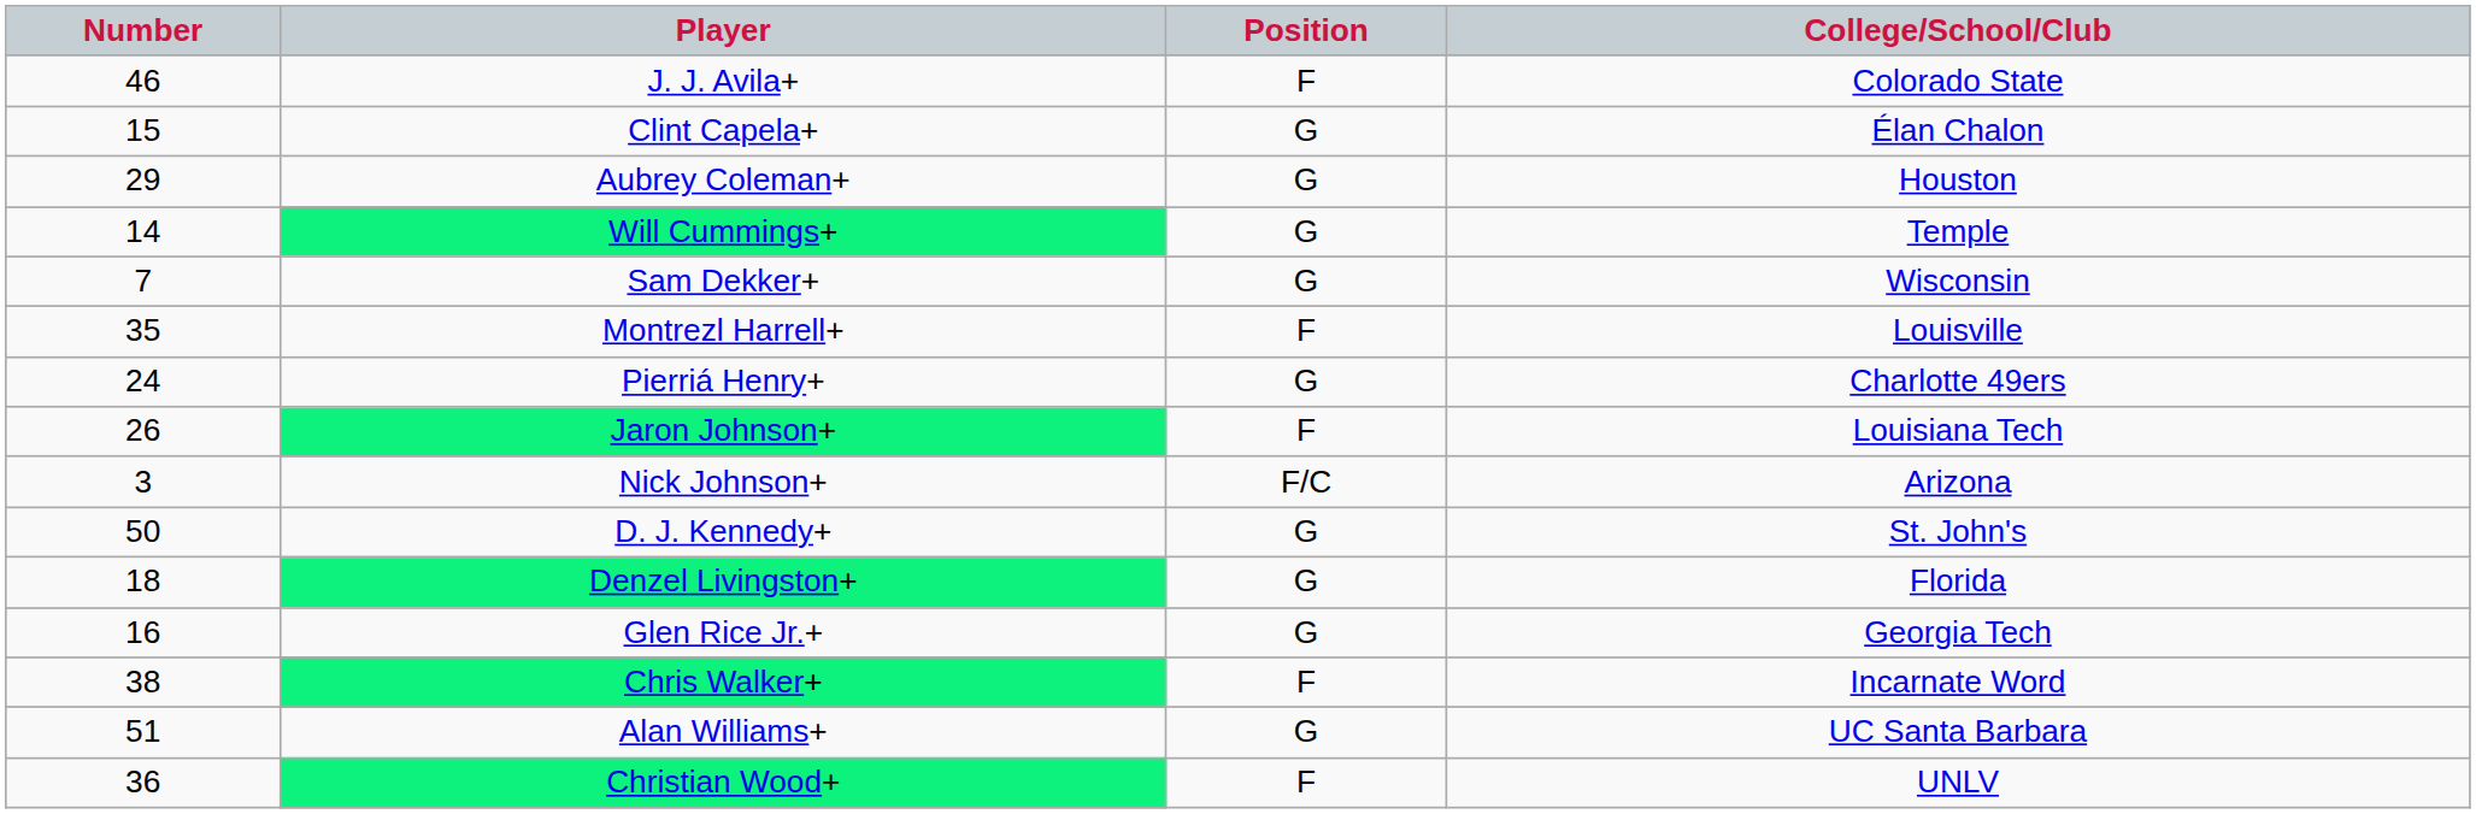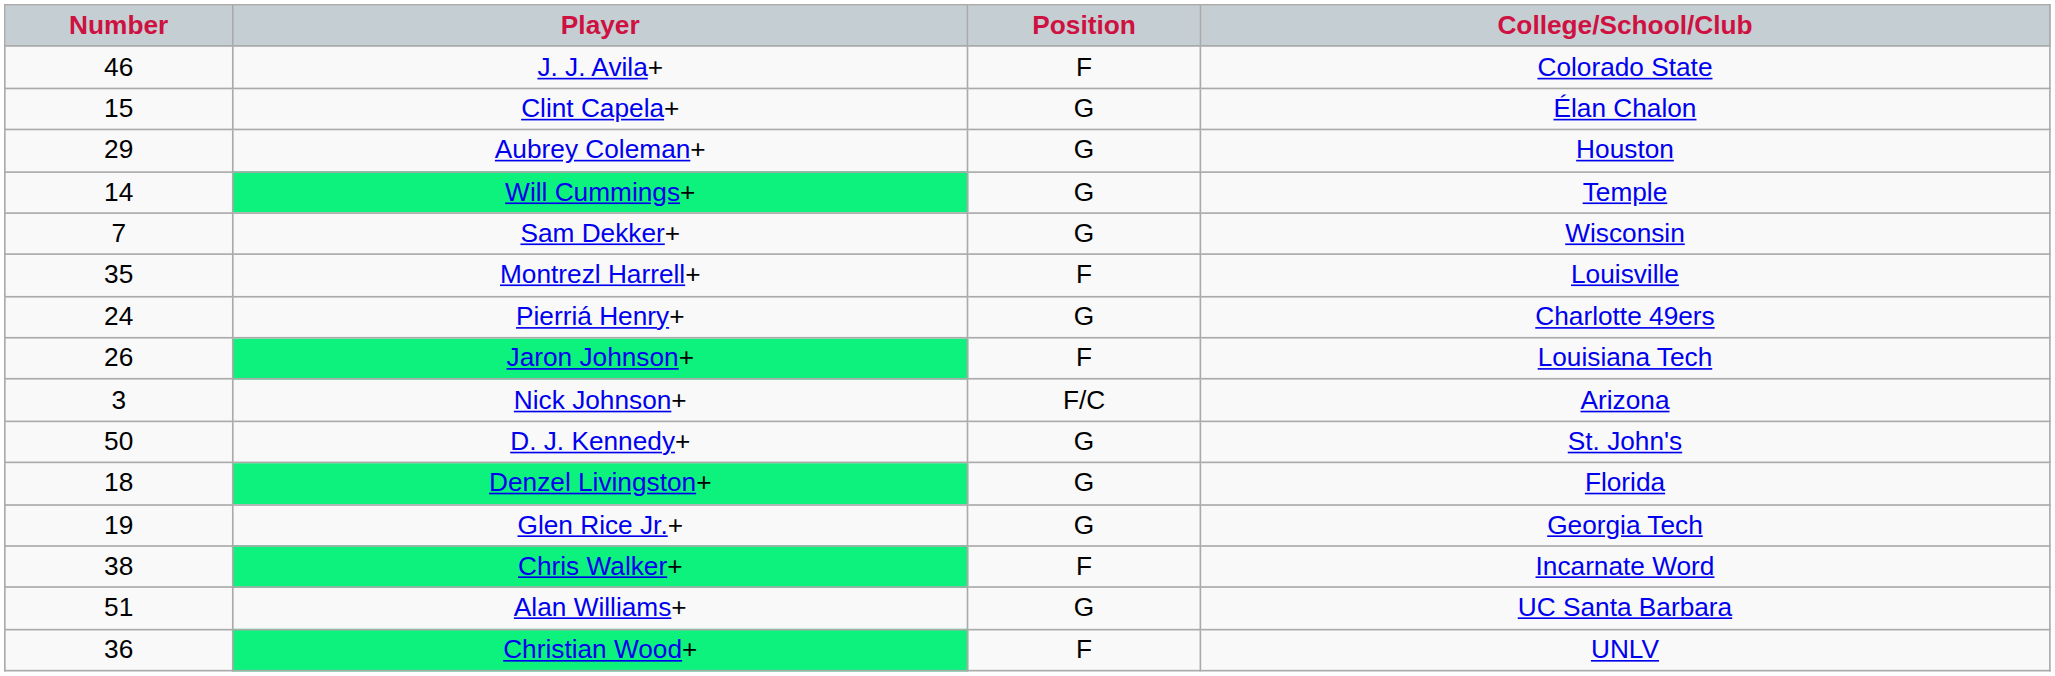 <table class="wikitable sortable sortable">
 <tr>
 <th style="background:#C4CED3; color:#CE1141" width="1%">Number</th>
 <th style="background:#C4CED3; color:#CE1141" width="5%">Player</th>
 <th style="background:#C4CED3; color:#CE1141" width="1%">Position</th>
 <th style="background:#C4CED3; color:#CE1141" width="5%">College/School/Club</th>
 </tr>
 <tr style="text-align: center">
 <td>46</td>
 <td><a href='#'>J. J. Avila</a>+</td>
 <td>F</td>
 <td><a href='#'>Colorado State</a></td>
 </tr>
 <tr style="text-align: center">
 <td>15</td>
 <td><a href='#'>Clint Capela</a>+</td>
 <td>G</td>
 <td><a href='#'>Élan Chalon</a></td>
 </tr>
 <tr style="text-align: center">
 <td>29</td>
 <td><a href='#'>Aubrey Coleman</a>+</td>
 <td>G</td>
 <td><a href='#'>Houston</a></td>
 </tr>
 <tr style="text-align: center">
 <td>14</td>
 <td bgcolor="#0CF27D"><a href='#'>Will Cummings</a>+</td>
 <td>G</td>
 <td><a href='#'>Temple</a></td>
 </tr>
 <tr style="text-align: center">
 <td>7</td>
 <td><a href='#'>Sam Dekker</a>+</td>
 <td>G</td>
 <td><a href='#'>Wisconsin</a></td>
 </tr>
 <tr style="text-align: center">
 <td>35</td>
 <td><a href='#'>Montrezl Harrell</a>+</td>
 <td>F</td>
 <td><a href='#'>Louisville</a></td>
 </tr>
 <tr style="text-align: center">
 <td>24</td>
 <td><a href='#'>Pierriá Henry</a>+</td>
 <td>G</td>
 <td><a href='#'>Charlotte 49ers</a></td>
 </tr>
 <tr style="text-align: center">
 <td>26</td>
 <td bgcolor="#0CF27D"><a href='#'>Jaron Johnson</a>+</td>
 <td>F</td>
 <td><a href='#'>Louisiana Tech</a></td>
 </tr>
 <tr style="text-align: center">
 <td>3</td>
 <td><a href='#'>Nick Johnson</a>+</td>
 <td>F/C</td>
 <td><a href='#'>Arizona</a></td>
 </tr>
 <tr style="text-align: center">
 <td>50</td>
 <td><a href='#'>D. J. Kennedy</a>+</td>
 <td>G</td>
 <td><a href='#'>St. John's</a></td>
 </tr>
 <tr style="text-align: center">
 <td>18</td>
 <td bgcolor="#0CF27D"><a href='#'>Denzel Livingston</a>+</td>
 <td>G</td>
 <td><a href='#'>Florida</a></td>
 </tr>
 <tr style="text-align: center">
-<td>16</td>
+<td>19</td>
 <td><a href='#'>Glen Rice Jr.</a>+</td>
 <td>G</td>
 <td><a href='#'>Georgia Tech</a></td>
 </tr>
 <tr style="text-align: center">
 <td>38</td>
 <td bgcolor="#0CF27D"><a href='#'>Chris Walker</a>+</td>
 <td>F</td>
 <td><a href='#'>Incarnate Word</a></td>
 </tr>
 <tr style="text-align: center">
 <td>51</td>
 <td><a href='#'>Alan Williams</a>+</td>
 <td>G</td>
 <td><a href='#'>UC Santa Barbara</a></td>
 </tr>
 <tr style="text-align: center">
 <td>36</td>
 <td bgcolor="#0CF27D"><a href='#'>Christian Wood</a>+</td>
 <td>F</td>
 <td><a href='#'>UNLV</a></td>
 </tr>
 </table>
